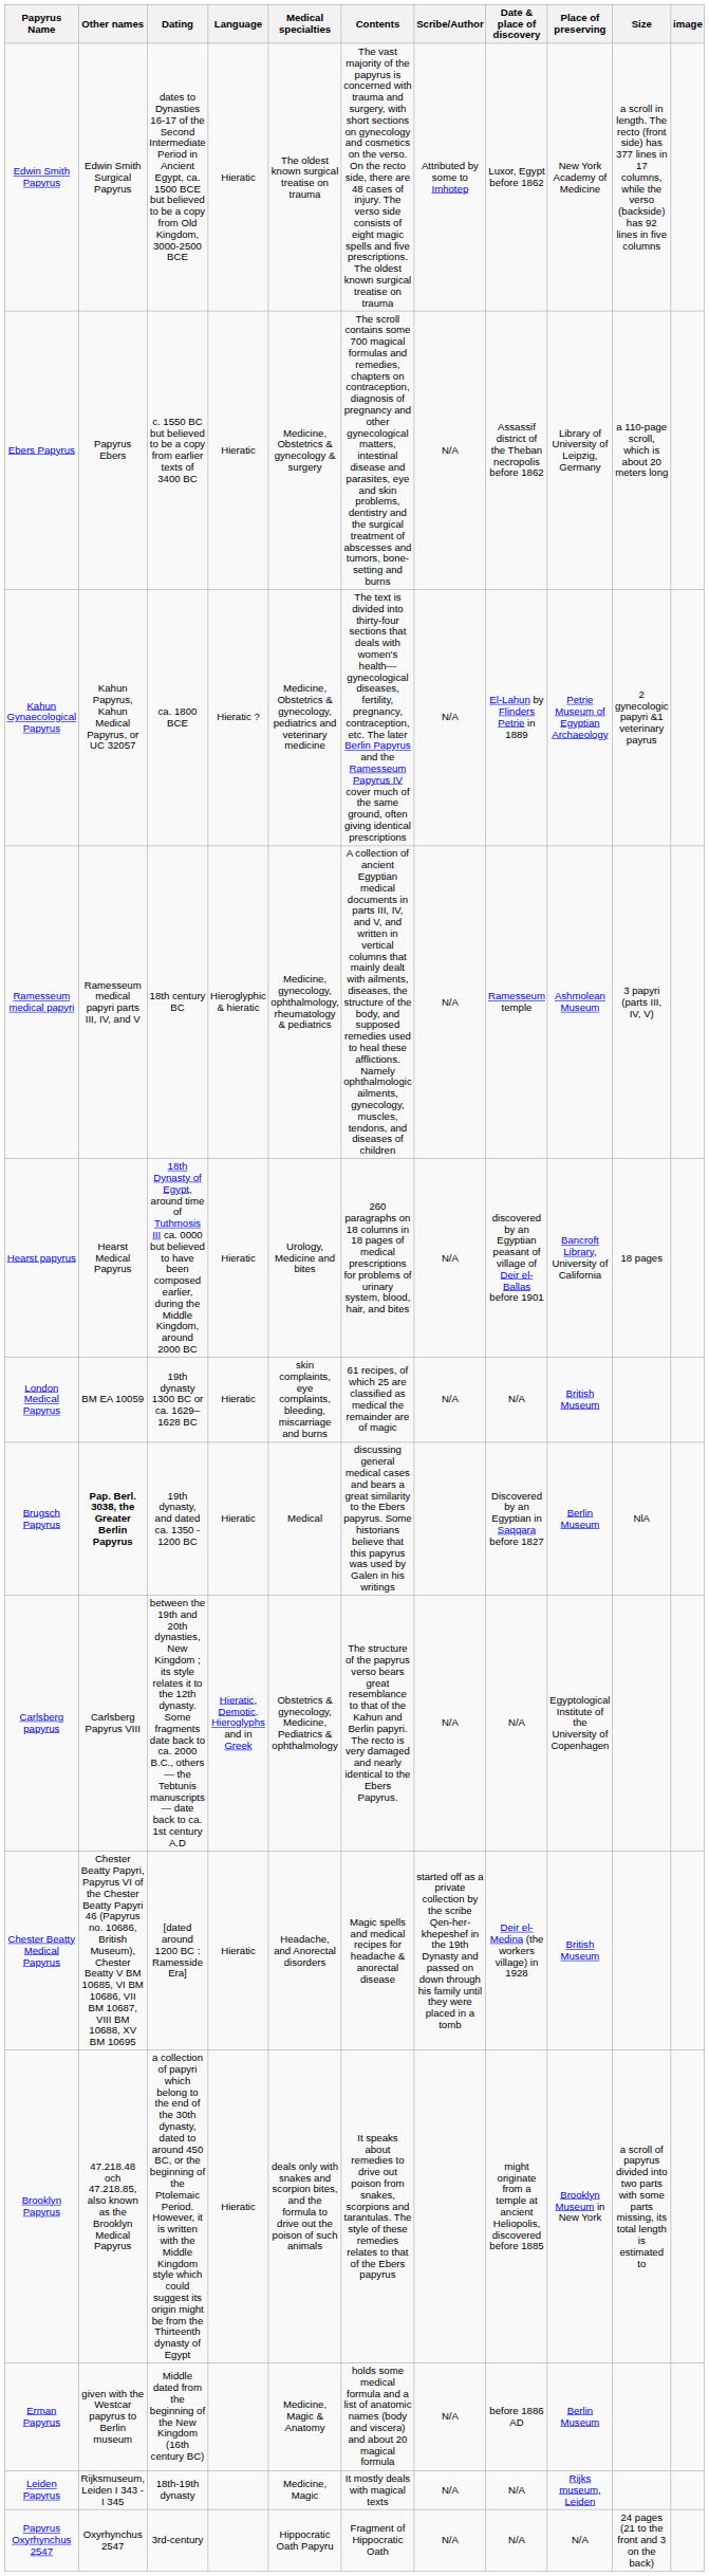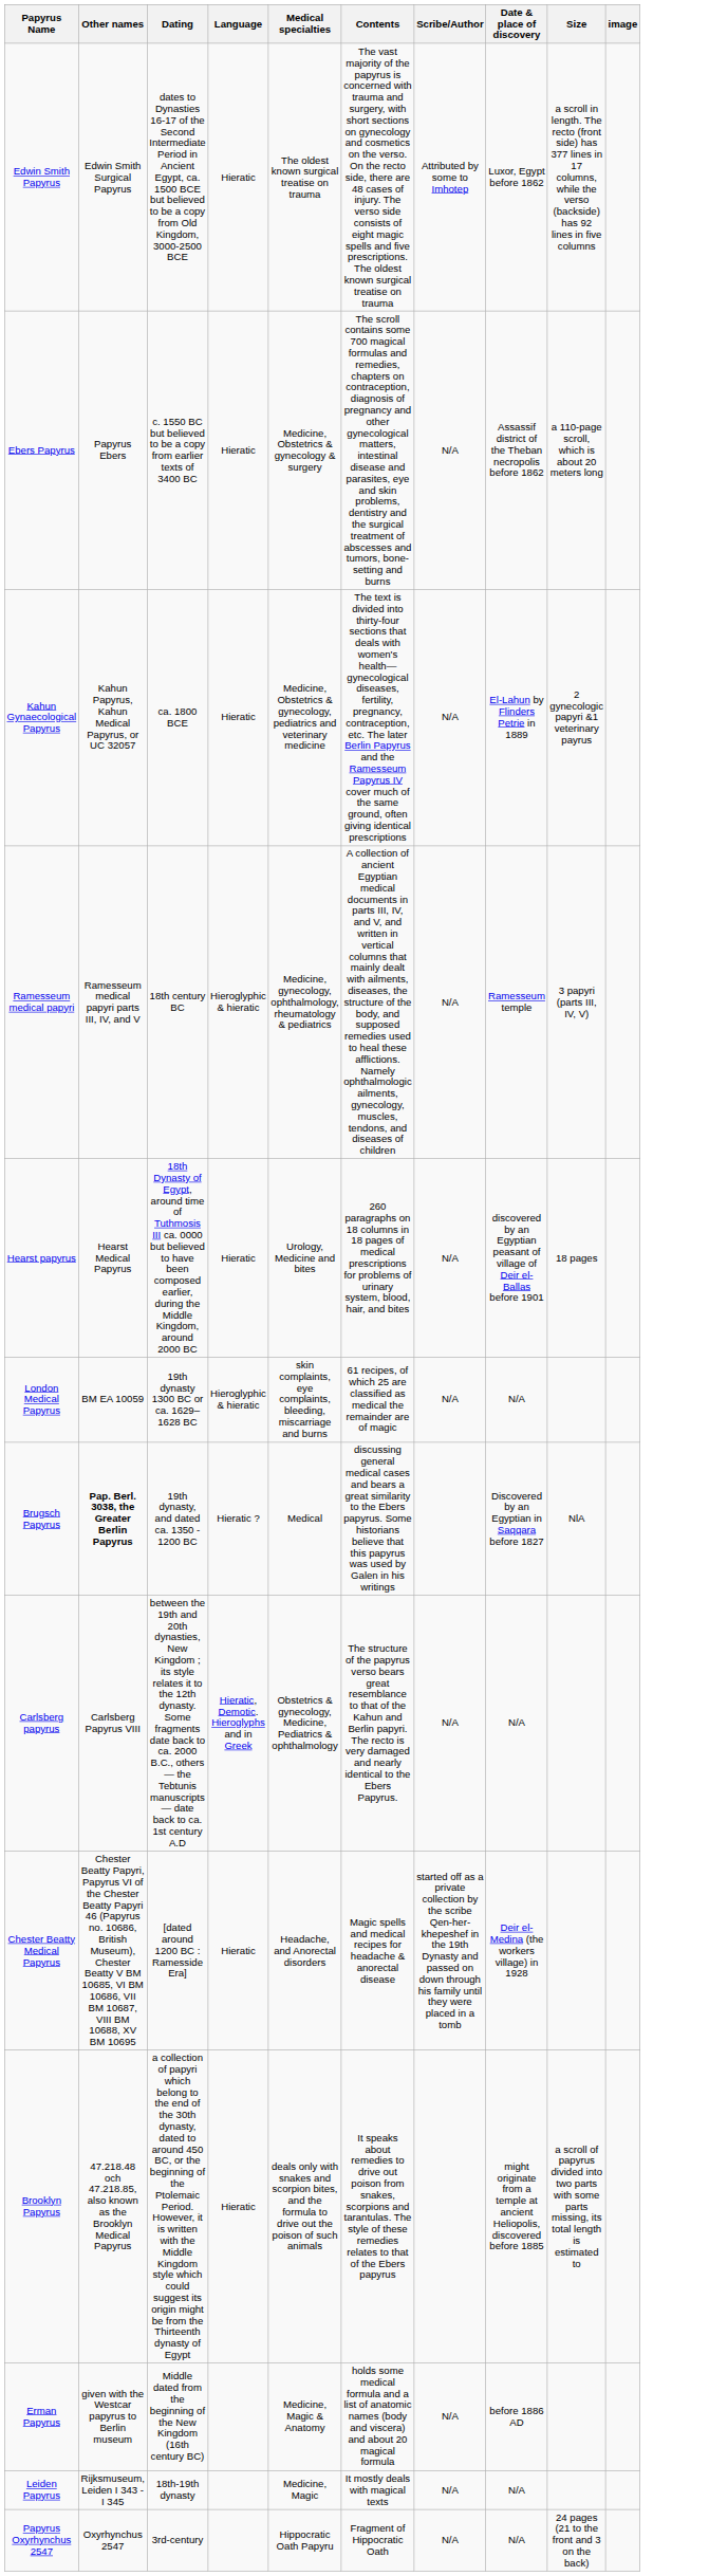 <table class="wikitable" style="text-align:center; width:100;">
 <tr>
 <th>Papyrus Name</th>
 <th>Other names</th>
 <th>Dating</th>
 <th>Language</th>
 <th>Medical specialties</th>
 <th>Contents</th>
 <th>Scribe/Author</th>
 <th>Date & place of discovery</th>
-<th>Place of preserving</th>
 <th>Size</th>
 <th>image</th>
 </tr>
 <tr>
 <td><a href='#'>Edwin Smith Papyrus</a></td>
 <td>Edwin Smith Surgical Papyrus</td>
 <td>dates to Dynasties 16-17 of the Second Intermediate Period in Ancient Egypt, ca. 1500 BCE but believed to be a copy from Old Kingdom, 3000-2500 BCE</td>
 <td>Hieratic</td>
 <td>The oldest known surgical treatise on trauma</td>
 <td>The vast majority of the papyrus is concerned with trauma and surgery, with short sections on gynecology and cosmetics on the verso. On the recto side, there are 48 cases of injury. The verso side consists of eight magic spells and five prescriptions. The oldest known surgical treatise on trauma</td>
 <td>Attributed by some to <a href='#'>Imhotep</a></td>
 <td>Luxor, Egypt before 1862</td>
-<td>New York Academy of Medicine</td>
 <td>a scroll  in length. The recto (front side) has 377 lines in 17 columns, while the verso (backside) has 92 lines in five columns</td>
 <td></td>
 </tr>
 <tr>
 <td><a href='#'>Ebers Papyrus</a></td>
 <td>Papyrus Ebers</td>
 <td>c. 1550 BC but believed to be a copy from earlier texts of 3400 BC</td>
 <td>Hieratic</td>
 <td>Medicine, Obstetrics & gynecology & surgery</td>
 <td>The scroll contains some 700 magical formulas and remedies, chapters on contraception, diagnosis of pregnancy and other gynecological matters, intestinal disease and parasites, eye and skin problems, dentistry and the surgical treatment of abscesses and tumors, bone-setting and burns</td>
 <td>N/A</td>
 <td>Assassif district of the Theban necropolis before 1862</td>
-<td>Library of University of Leipzig, Germany</td>
 <td>a 110-page scroll, which is about 20 meters long</td>
 <td></td>
 </tr>
 <tr>
 <td><a href='#'>Kahun Gynaecological Papyrus</a></td>
 <td>Kahun Papyrus, Kahun Medical Papyrus, or UC 32057</td>
 <td>ca. 1800 BCE</td>
-<td>Hieratic ?</td>
+<td>Hieratic</td>
 <td>Medicine, Obstetrics & gynecology, pediatrics and veterinary medicine</td>
 <td>The text is divided into thirty-four sections that deals with women's health—gynecological diseases, fertility, pregnancy, contraception, etc. The later <a href='#'>Berlin Papyrus</a> and the <a href='#'>Ramesseum Papyrus IV</a> cover much of the same ground, often giving identical prescriptions</td>
 <td>N/A</td>
 <td><a href='#'>El-Lahun</a> by <a href='#'>Flinders Petrie</a> in 1889</td>
-<td><a href='#'>Petrie Museum of Egyptian Archaeology</a></td>
 <td>2 gynecologic papyri &1 veterinary payrus</td>
 <td></td>
 </tr>
 <tr>
 <td><a href='#'>Ramesseum medical papyri</a></td>
 <td>Ramesseum medical papyri parts III, IV, and V</td>
 <td>18th century BC</td>
 <td>Hieroglyphic & hieratic</td>
 <td>Medicine, gynecology, ophthalmology, rheumatology & pediatrics</td>
 <td>A collection of ancient Egyptian medical documents in parts III, IV, and V, and written in vertical columns that mainly dealt with ailments, diseases, the structure of the body, and supposed remedies used to heal these afflictions. Namely ophthalmologic ailments, gynecology, muscles, tendons, and diseases of children</td>
 <td>N/A</td>
 <td><a href='#'>Ramesseum</a> temple</td>
-<td><a href='#'>Ashmolean Museum</a></td>
 <td>3 papyri (parts III, IV, V)</td>
 <td></td>
 </tr>
 <tr>
 <td><a href='#'>Hearst papyrus</a></td>
 <td>Hearst Medical Papyrus</td>
 <td><a href='#'>18th Dynasty of Egypt</a>, around time of <a href='#'>Tuthmosis III</a> ca. 0000 but believed to have been composed earlier, during the Middle Kingdom, around 2000 BC</td>
 <td>Hieratic</td>
 <td>Urology, Medicine and bites</td>
 <td>260 paragraphs on 18 columns in 18 pages of medical prescriptions for problems of urinary system, blood, hair, and bites</td>
 <td>N/A</td>
 <td>discovered by an Egyptian peasant of village of <a href='#'>Deir el-Ballas</a> before 1901</td>
-<td><a href='#'>Bancroft Library</a>, University of California</td>
 <td>18 pages</td>
 <td></td>
 </tr>
 <tr>
 <td><a href='#'>London Medical Papyrus</a></td>
 <td>BM EA 10059</td>
 <td>19th dynasty 1300 BC or ca. 1629–1628 BC</td>
-<td>Hieratic</td>
+<td>Hieroglyphic & hieratic</td>
 <td>skin complaints, eye complaints, bleeding, miscarriage and burns</td>
 <td>61 recipes, of which 25 are classified as medical the remainder are of magic</td>
 <td>N/A</td>
 <td>N/A</td>
-<td><a href='#'>British Museum</a></td>
 <td></td>
 <td></td>
 </tr>
 <tr>
 <td><a href='#'>Brugsch Papyrus</a></td>
 <td><strong>Pap. Berl. 3038, the Greater Berlin Papyrus</strong></td>
 <td>19th dynasty, and dated ca. 1350 - 1200 BC</td>
-<td>Hieratic</td>
+<td>Hieratic ?</td>
 <td>Medical</td>
 <td>discussing general medical cases and bears a great similarity to the Ebers papyrus. Some historians believe that this papyrus was used by Galen in his writings</td>
 <td></td>
 <td>Discovered by an Egyptian in <a href='#'>Saqqara</a> before 1827</td>
-<td><a href='#'>Berlin Museum</a></td>
 <td>NlA</td>
 <td></td>
 </tr>
 <tr>
 <td><a href='#'>Carlsberg papyrus</a></td>
 <td>Carlsberg Papyrus VIII</td>
 <td>between the 19th and 20th dynasties, New Kingdom ; its style relates it to the 12th dynasty. Some fragments date back to ca. 2000 B.C., others — the Tebtunis manuscripts — date back to ca. 1st century A.D</td>
 <td><a href='#'>Hieratic</a>, <a href='#'>Demotic</a>. <a href='#'>Hieroglyphs</a> and in <a href='#'>Greek</a></td>
 <td>Obstetrics & gynecology, Medicine, Pediatrics & ophthalmology</td>
 <td>The structure of the papyrus verso bears great resemblance to that of the Kahun and Berlin papyri. The recto is very damaged and nearly identical to the Ebers Papyrus.</td>
 <td>N/A</td>
 <td>N/A</td>
-<td>Egyptological Institute of the University of Copenhagen</td>
 <td></td>
 <td></td>
 </tr>
 <tr>
 <td><a href='#'>Chester Beatty Medical Papyrus</a></td>
 <td>Chester Beatty Papyri, Papyrus VI of the Chester Beatty Papyri 46 (Papyrus no. 10686, British Museum), Chester Beatty V BM 10685, VI BM 10686, VII BM 10687, VIII BM 10688, XV BM 10695</td>
 <td>[dated around 1200 BC : Ramesside Era]</td>
 <td>Hieratic</td>
 <td>Headache, and Anorectal disorders</td>
 <td>Magic spells and medical recipes for headache & anorectal disease</td>
 <td>started off as a private collection by the scribe Qen-her-khepeshef in the 19th Dynasty and passed on down through his family until they were placed in a tomb</td>
 <td><a href='#'>Deir el-Medina</a> (the workers village) in 1928</td>
-<td><a href='#'>British Museum</a></td>
 <td></td>
 <td></td>
 </tr>
 <tr>
 <td><a href='#'>Brooklyn Papyrus</a></td>
 <td>47.218.48 och 47.218.85, also known as the Brooklyn Medical Papyrus</td>
 <td>a collection of papyri which belong to the end of the 30th dynasty, dated to around 450 BC, or the beginning of the Ptolemaic Period. However, it is written with the Middle Kingdom style which could suggest its origin might be from the Thirteenth dynasty of Egypt</td>
 <td>Hieratic</td>
 <td>deals only with snakes and scorpion bites, and the formula to drive out the poison of such animals</td>
 <td>It speaks about remedies to drive out poison from snakes, scorpions and tarantulas. The style of these remedies relates to that of the Ebers papyrus</td>
 <td></td>
 <td>might originate from a temple at ancient Heliopolis, discovered before 1885</td>
-<td><a href='#'>Brooklyn Museum</a> in New York</td>
 <td>a scroll of papyrus divided into two parts with some parts missing, its total length is estimated to </td>
 <td></td>
 </tr>
 <tr>
 <td><a href='#'>Erman Papyrus</a></td>
 <td>given with the Westcar papyrus to Berlin museum</td>
 <td>Middle dated from the beginning of the New Kingdom (16th century BC)</td>
 <td></td>
 <td>Medicine, Magic & Anatomy</td>
 <td>holds some medical formula and a list of anatomic names (body and viscera) and about 20 magical formula</td>
 <td>N/A</td>
 <td>before 1886 AD</td>
-<td><a href='#'>Berlin Museum</a></td>
 <td></td>
 <td></td>
 </tr>
 <tr>
 <td><a href='#'>Leiden Papyrus</a></td>
 <td>Rijksmuseum, Leiden I 343 - I 345</td>
 <td>18th-19th dynasty</td>
 <td></td>
 <td>Medicine, Magic</td>
 <td>It mostly deals with magical texts</td>
 <td>N/A</td>
 <td>N/A</td>
-<td><a href='#'>Rijks museum</a>, <a href='#'>Leiden</a></td>
 <td></td>
 <td></td>
 </tr>
 <tr>
 <td><a href='#'>Papyrus Oxyrhynchus 2547</a></td>
 <td>Oxyrhynchus 2547</td>
 <td>3rd-century</td>
 <td></td>
 <td>Hippocratic Oath Papyru</td>
 <td>Fragment of Hippocratic Oath</td>
 <td>N/A</td>
 <td>N/A</td>
-<td>N/A</td>
 <td>24 pages (21 to the front and 3 on the back)</td>
 <td></td>
 </tr>
 </table>
